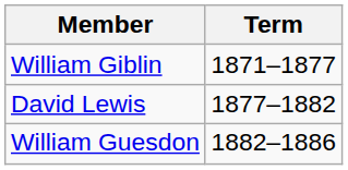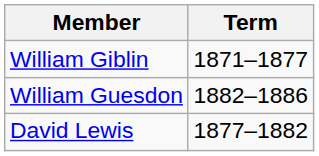 <table class="wikitable">
 <tr>
 <th>Member</th>
 <th>Term</th>
 </tr>
 <tr>
 <td><a href='#'>William Giblin</a></td>
 <td>1871–1877</td>
 </tr>
 <tr>
+<td><a href='#'>William Guesdon</a></td>
+<td>1882–1886</td>
+</tr>
+<tr>
 <td><a href='#'>David Lewis</a></td>
 <td>1877–1882</td>
 </tr>
-<tr>
-<td><a href='#'>William Guesdon</a></td>
-<td>1882–1886</td>
-</tr>
 </table>
